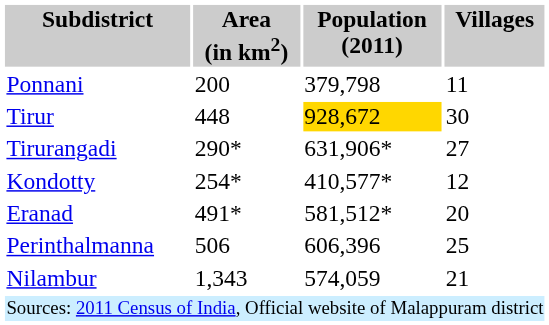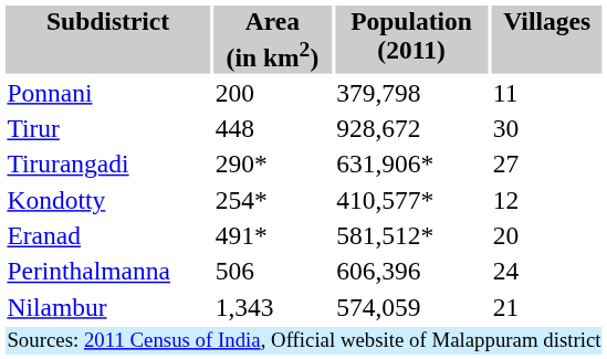 <table class="toccolours" 1" cellpadding="1" style="float:left margin-right">
 <tr style="background:#ccc; vertical-align:top;">
 <th>Subdistrict</th>
 <th>Area<br>(in km<sup>2</sup>)</th>
 <th>Population<br>(2011)</th>
 <th>Villages</th>
 </tr>
 <tr>
 <td><a href='#'>Ponnani</a></td>
 <td>200</td>
 <td>379,798</td>
 <td>11</td>
 </tr>
 <tr>
 <td><a href='#'>Tirur</a></td>
 <td>448</td>
-<td style="background: gold;">928,672</td>
+<td>928,672</td>
 <td>30</td>
 </tr>
 <tr>
 <td><a href='#'>Tirurangadi</a></td>
 <td>290*</td>
 <td>631,906*</td>
 <td>27</td>
 </tr>
 <tr>
 <td><a href='#'>Kondotty</a></td>
 <td>254*</td>
 <td>410,577*</td>
 <td>12</td>
 </tr>
 <tr>
 <td><a href='#'>Eranad</a></td>
 <td>491*</td>
 <td>581,512*</td>
 <td>20</td>
 </tr>
 <tr>
 <td><a href='#'>Perinthalmanna</a></td>
 <td>506</td>
 <td>606,396</td>
-<td>25</td>
+<td>24</td>
 </tr>
 <tr>
 <td><a href='#'>Nilambur</a></td>
 <td>1,343</td>
 <td>574,059</td>
 <td>21</td>
 </tr>
 <tr>
 <td colspan="5"  style="font-size:80%; background:#cef; text-align:center;">Sources: <a href='#'>2011 Census of India</a>, Official website of Malappuram district</td>
 </tr>
 </table>
